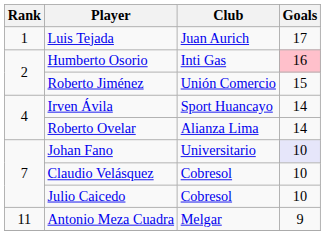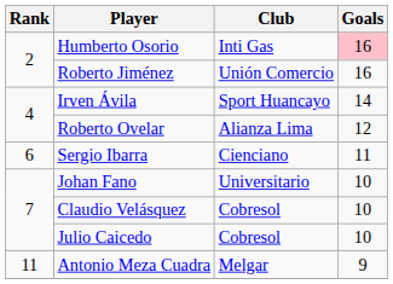 <table class="wikitable">
 <tr>
 <th>Rank</th>
 <th>Player</th>
 <th>Club</th>
 <th>Goals</th>
-</tr>
-<tr>
-<td align=center rowspan=1>1</td>
-<td> <a href='#'>Luis Tejada</a></td>
-<td><a href='#'>Juan Aurich</a></td>
-<td align=center>17</td>
 </tr>
 <tr>
 <td align=center rowspan=2>2</td>
 <td> <a href='#'>Humberto Osorio</a></td>
 <td><a href='#'>Inti Gas</a></td>
 <td align=center style="background: pink;">16</td>
 </tr>
 <tr>
 <td> <a href='#'>Roberto Jiménez</a></td>
 <td><a href='#'>Unión Comercio</a></td>
-<td align=center>15</td>
+<td align=center>16</td>
 </tr>
 <tr>
 <td align=center rowspan=2>4</td>
 <td> <a href='#'>Irven Ávila</a></td>
 <td><a href='#'>Sport Huancayo</a></td>
 <td align=center>14</td>
 </tr>
 <tr>
 <td> <a href='#'>Roberto Ovelar</a></td>
 <td><a href='#'>Alianza Lima</a></td>
-<td align=center>14</td>
+<td align=center>12</td>
+</tr>
+<tr>
+<td align=center rowspan=1>6</td>
+<td> <a href='#'>Sergio Ibarra</a></td>
+<td><a href='#'>Cienciano</a></td>
+<td align=center>11</td>
 </tr>
 <tr>
 <td align=center rowspan=3>7</td>
 <td> <a href='#'>Johan Fano</a></td>
 <td><a href='#'>Universitario</a></td>
-<td align=center style="background: lavender;">10</td>
+<td align=center>10</td>
 </tr>
 <tr>
 <td> <a href='#'>Claudio Velásquez</a></td>
 <td><a href='#'>Cobresol</a></td>
 <td align=center>10</td>
 </tr>
 <tr>
 <td> <a href='#'>Julio Caicedo</a></td>
 <td><a href='#'>Cobresol</a></td>
 <td align=center>10</td>
 </tr>
 <tr>
 <td align=center rowspan=1>11</td>
 <td> <a href='#'>Antonio Meza Cuadra</a></td>
 <td><a href='#'>Melgar</a></td>
 <td align=center>9</td>
 </tr>
 <tr>
 </tr>
 </table>
